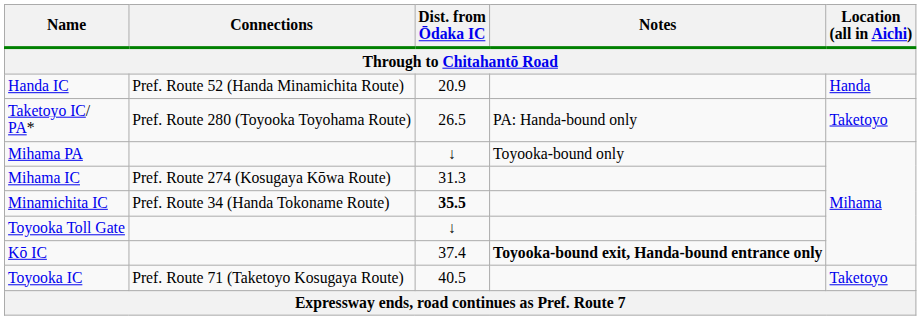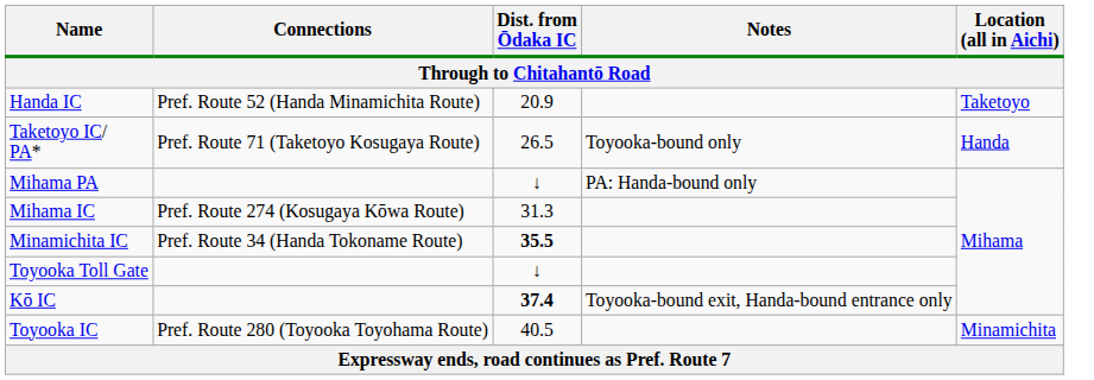 <table table class="wikitable">
 <tr>
 <th style="border-bottom: 3px solid green;">Name</th>
 <th style="border-bottom: 3px solid green;">Connections</th>
 <th style="border-bottom: 3px solid green;">Dist. from<br><a href='#'>Ōdaka IC</a></th>
 <th style="border-bottom: 3px solid green;">Notes</th>
 <th style="border-bottom: 3px solid green;">Location<br>(all in <a href='#'>Aichi</a>)</th>
 </tr>
 <tr>
 <th colspan="5" style="text-align: center;"><strong>Through to  <a href='#'>Chitahantō Road</a></strong></th>
 </tr>
 <tr>
 <td><a href='#'>Handa IC</a></td>
 <td>Pref. Route 52 (Handa Minamichita Route)</td>
 <td style="text-align: center;">20.9</td>
 <td></td>
-<td><a href='#'>Handa</a></td>
+<td><a href='#'>Taketoyo</a></td>
 </tr>
 <tr>
 <td><a href='#'>Taketoyo IC</a>/<br><a href='#'>PA</a>*</td>
-<td>Pref. Route 280 (Toyooka Toyohama Route)</td>
+<td>Pref. Route 71 (Taketoyo Kosugaya Route)</td>
 <td style="text-align: center;">26.5</td>
-<td>PA: Handa-bound only</td>
-<td><a href='#'>Taketoyo</a></td>
+<td>Toyooka-bound only</td>
+<td><a href='#'>Handa</a></td>
 </tr>
 <tr>
 <td><a href='#'>Mihama PA</a></td>
 <td></td>
 <td style="text-align: center;">↓</td>
-<td>Toyooka-bound only</td>
+<td>PA: Handa-bound only</td>
 <td rowspan="5"><a href='#'>Mihama</a></td>
 </tr>
 <tr>
 <td><a href='#'>Mihama IC</a></td>
 <td>Pref. Route 274 (Kosugaya Kōwa Route)</td>
 <td style="text-align: center;">31.3</td>
 <td></td>
 </tr>
 <tr>
 <td><a href='#'>Minamichita IC</a></td>
 <td>Pref. Route 34 (Handa Tokoname Route)</td>
 <td style="text-align: center;"><strong>35.5</strong></td>
 <td></td>
 </tr>
 <tr>
 <td><a href='#'>Toyooka Toll Gate</a></td>
 <td></td>
 <td style="text-align: center;">↓</td>
 <td></td>
 </tr>
 <tr>
 <td><a href='#'>Kō IC</a></td>
 <td></td>
-<td style="text-align: center;">37.4</td>
-<td><strong>Toyooka-bound exit, Handa-bound entrance only</strong></td>
+<td style="text-align: center;"><strong>37.4</strong></td>
+<td>Toyooka-bound exit, Handa-bound entrance only</td>
 </tr>
 <tr>
 <td><a href='#'>Toyooka IC</a></td>
-<td>Pref. Route 71 (Taketoyo Kosugaya Route)</td>
+<td>Pref. Route 280 (Toyooka Toyohama Route)</td>
 <td style="text-align: center;">40.5</td>
 <td></td>
-<td><a href='#'>Taketoyo</a></td>
+<td><a href='#'>Minamichita</a></td>
 </tr>
 <tr>
 <th colspan="5" style="text-align: center;"><strong>Expressway ends, road continues as Pref. Route 7</strong></th>
 </tr>
 </table>
